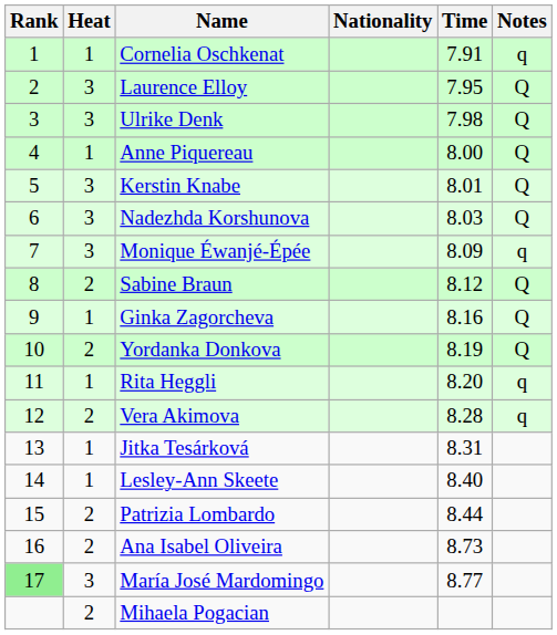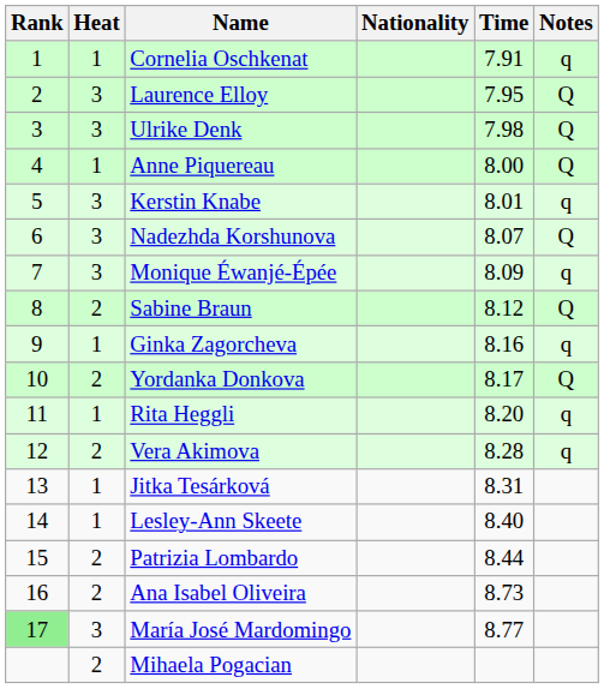 <table class="wikitable sortable" style="text-align:center">
 <tr>
 <th>Rank</th>
 <th>Heat</th>
 <th>Name</th>
 <th>Nationality</th>
 <th>Time</th>
 <th>Notes</th>
 </tr>
 <tr bgcolor=ccffcc>
 <td>1</td>
 <td>1</td>
 <td align="left"><a href='#'>Cornelia Oschkenat</a></td>
 <td align=left></td>
 <td>7.91</td>
 <td>q</td>
 </tr>
 <tr bgcolor=ccffcc>
 <td>2</td>
 <td>3</td>
 <td align="left"><a href='#'>Laurence Elloy</a></td>
 <td align=left></td>
 <td>7.95</td>
 <td>Q</td>
 </tr>
 <tr bgcolor=ccffcc>
 <td>3</td>
 <td>3</td>
 <td align="left"><a href='#'>Ulrike Denk</a></td>
 <td align=left></td>
 <td>7.98</td>
 <td>Q</td>
 </tr>
 <tr bgcolor=ccffcc>
 <td>4</td>
 <td>1</td>
 <td align="left"><a href='#'>Anne Piquereau</a></td>
 <td align=left></td>
 <td>8.00</td>
 <td>Q</td>
 </tr>
 <tr bgcolor=ddffdd>
 <td>5</td>
 <td>3</td>
 <td align="left"><a href='#'>Kerstin Knabe</a></td>
 <td align=left></td>
 <td>8.01</td>
-<td>Q</td>
+<td>q</td>
 </tr>
 <tr bgcolor=ddffdd>
 <td>6</td>
 <td>3</td>
 <td align="left"><a href='#'>Nadezhda Korshunova</a></td>
 <td align=left></td>
-<td>8.03</td>
+<td>8.07</td>
 <td>Q</td>
 </tr>
 <tr bgcolor=ddffdd>
 <td>7</td>
 <td>3</td>
 <td align="left"><a href='#'>Monique Éwanjé-Épée</a></td>
 <td align=left></td>
 <td>8.09</td>
 <td>q</td>
 </tr>
 <tr bgcolor=ccffcc>
 <td>8</td>
 <td>2</td>
 <td align="left"><a href='#'>Sabine Braun</a></td>
 <td align=left></td>
 <td>8.12</td>
 <td>Q</td>
 </tr>
 <tr bgcolor=ddffdd>
 <td>9</td>
 <td>1</td>
 <td align="left"><a href='#'>Ginka Zagorcheva</a></td>
 <td align=left></td>
 <td>8.16</td>
-<td>Q</td>
+<td>q</td>
 </tr>
 <tr bgcolor=ccffcc>
 <td>10</td>
 <td>2</td>
 <td align="left"><a href='#'>Yordanka Donkova</a></td>
 <td align=left></td>
-<td>8.19</td>
+<td>8.17</td>
 <td>Q</td>
 </tr>
 <tr bgcolor=ddffdd>
 <td>11</td>
 <td>1</td>
 <td align="left"><a href='#'>Rita Heggli</a></td>
 <td align=left></td>
 <td>8.20</td>
 <td>q</td>
 </tr>
 <tr bgcolor=ddffdd>
 <td>12</td>
 <td>2</td>
 <td align="left"><a href='#'>Vera Akimova</a></td>
 <td align=left></td>
 <td>8.28</td>
 <td>q</td>
 </tr>
 <tr>
 <td>13</td>
 <td>1</td>
 <td align="left"><a href='#'>Jitka Tesárková</a></td>
 <td align=left></td>
 <td>8.31</td>
 <td></td>
 </tr>
 <tr>
 <td>14</td>
 <td>1</td>
 <td align="left"><a href='#'>Lesley-Ann Skeete</a></td>
 <td align=left></td>
 <td>8.40</td>
 <td></td>
 </tr>
 <tr>
 <td>15</td>
 <td>2</td>
 <td align="left"><a href='#'>Patrizia Lombardo</a></td>
 <td align=left></td>
 <td>8.44</td>
 <td></td>
 </tr>
 <tr>
 <td>16</td>
 <td>2</td>
 <td align="left"><a href='#'>Ana Isabel Oliveira</a></td>
 <td align=left></td>
 <td>8.73</td>
 <td></td>
 </tr>
 <tr>
 <td style="background: lightgreen;">17</td>
 <td>3</td>
 <td align="left"><a href='#'>María José Mardomingo</a></td>
 <td align=left></td>
 <td>8.77</td>
 <td></td>
 </tr>
 <tr>
 <td></td>
 <td>2</td>
 <td align="left"><a href='#'>Mihaela Pogacian</a></td>
 <td align=left></td>
 <td></td>
 <td></td>
 </tr>
 </table>
